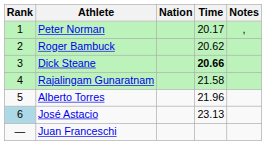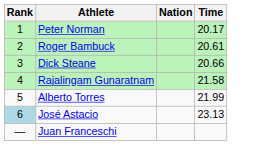 <table class="wikitable sortable" style="text-align:center">
 <tr>
 <th>Rank</th>
 <th>Athlete</th>
 <th>Nation</th>
 <th>Time</th>
-<th>Notes</th>
 </tr>
 <tr bgcolor=bbf3bb>
 <td>1</td>
 <td align=left><a href='#'>Peter Norman</a></td>
 <td align=left></td>
 <td>20.17</td>
-<td>, </td>
 </tr>
 <tr bgcolor=bbf3bb>
 <td>2</td>
 <td align=left><a href='#'>Roger Bambuck</a></td>
 <td align=left></td>
-<td>20.62</td>
-<td></td>
+<td>20.61</td>
 </tr>
 <tr bgcolor=bbf3bb>
 <td>3</td>
 <td align=left><a href='#'>Dick Steane</a></td>
 <td align=left></td>
-<td><strong>20.66</strong></td>
-<td></td>
+<td>20.66</td>
 </tr>
 <tr bgcolor=bbf3bb>
 <td>4</td>
 <td align=left><a href='#'>Rajalingam Gunaratnam</a></td>
 <td align=left></td>
 <td>21.58</td>
-<td></td>
 </tr>
 <tr>
 <td>5</td>
 <td align=left><a href='#'>Alberto Torres</a></td>
 <td align=left></td>
-<td>21.96</td>
-<td></td>
+<td>21.99</td>
 </tr>
 <tr>
 <td style="background: lightblue;">6</td>
 <td align=left><a href='#'>José Astacio</a></td>
 <td align=left></td>
 <td>23.13</td>
-<td></td>
 </tr>
 <tr>
 <td data-sort-value=7>—</td>
 <td align=left><a href='#'>Juan Franceschi</a></td>
 <td align=left></td>
 <td data-sort-value=99.99></td>
-<td></td>
 </tr>
 </table>
